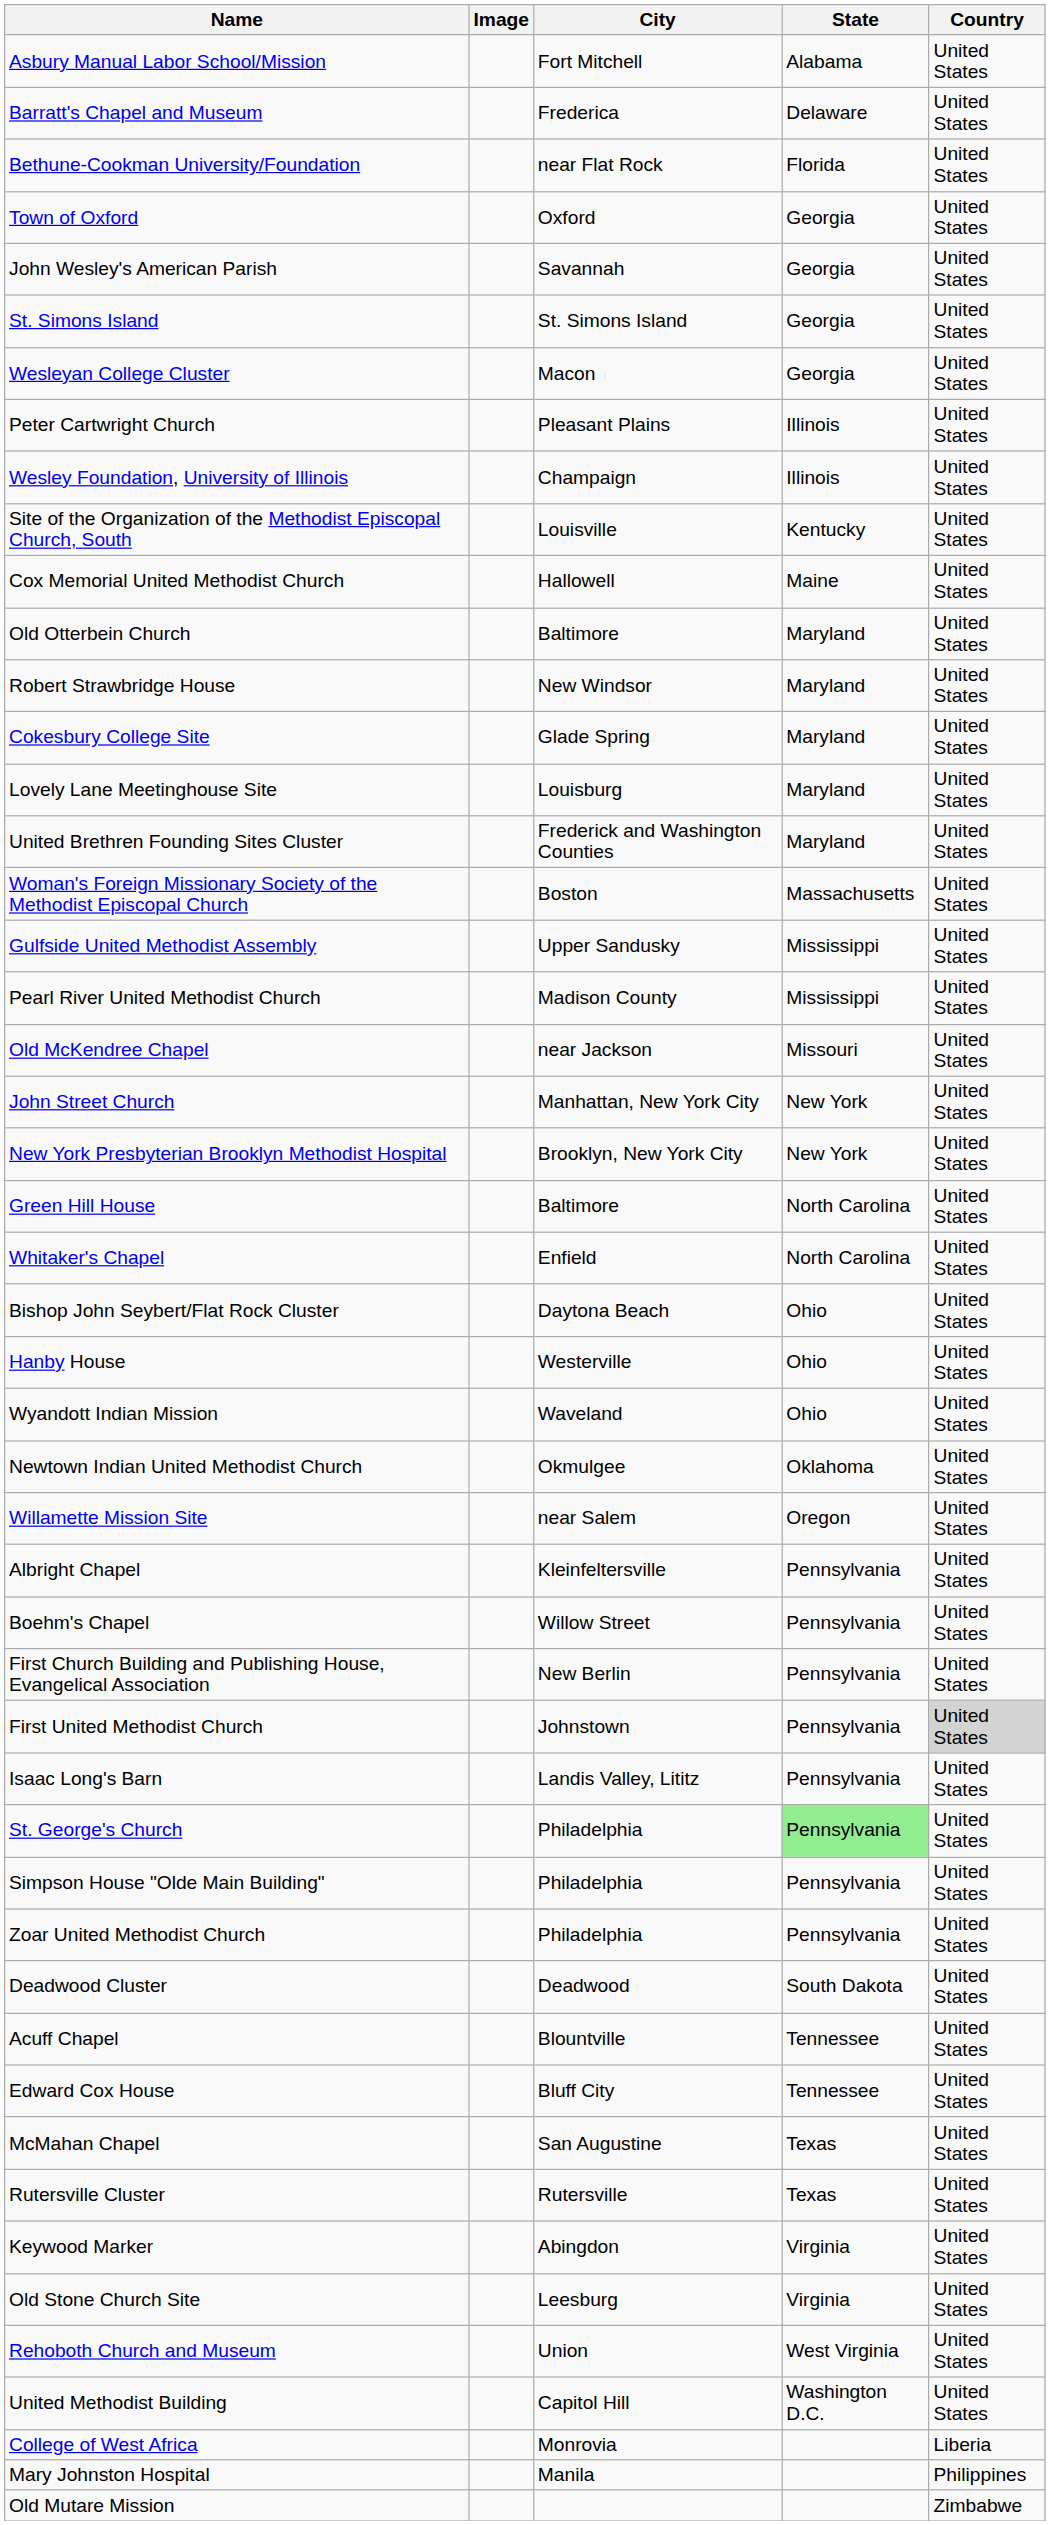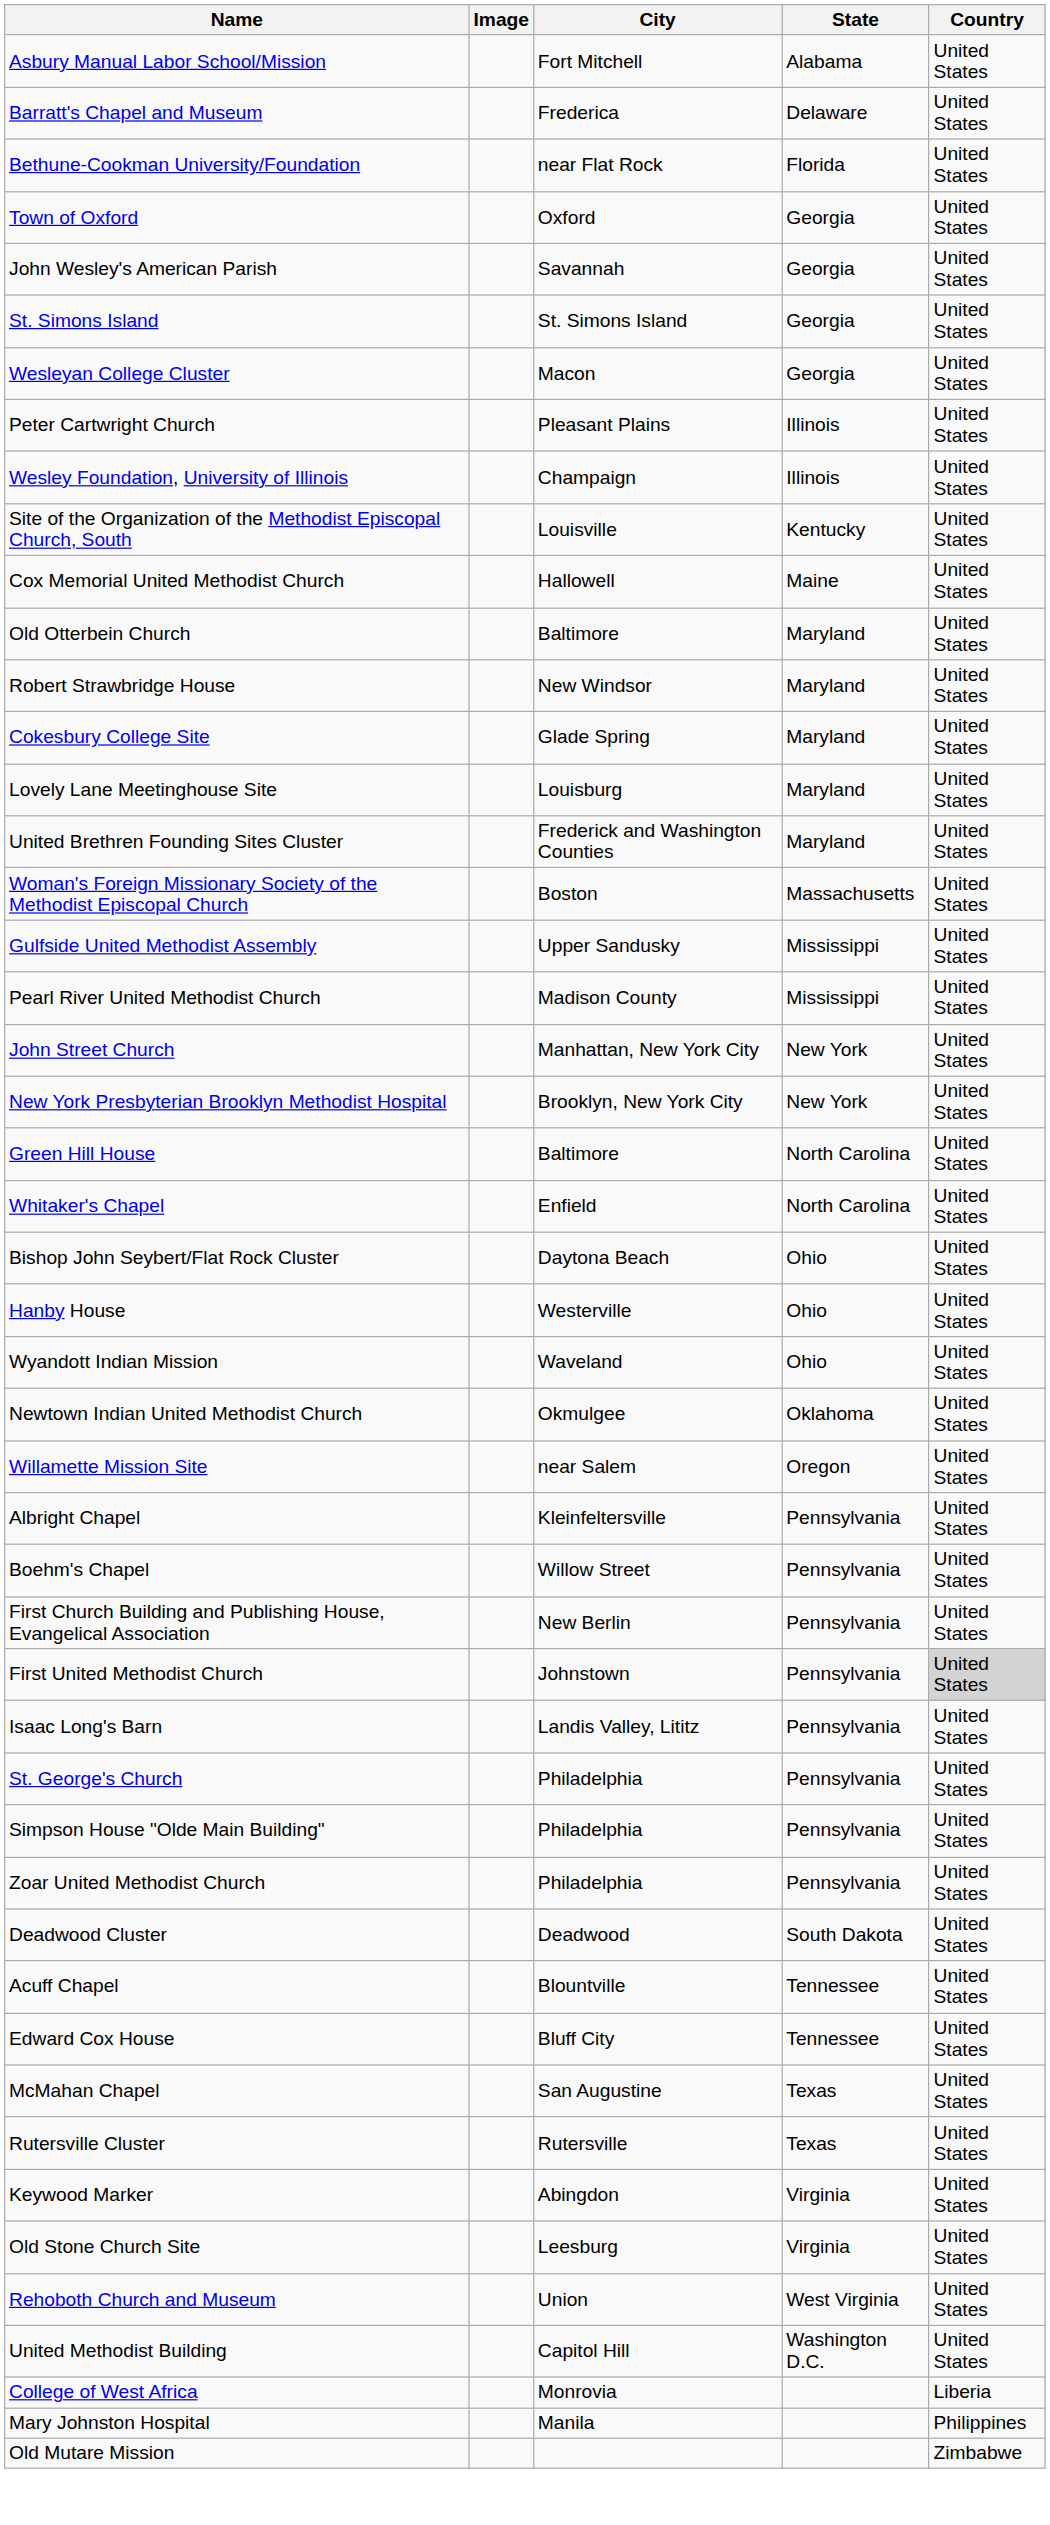 <table class="wikitable">
 <tr>
 <th>Name</th>
 <th>Image</th>
 <th>City</th>
 <th>State</th>
 <th>Country</th>
 </tr>
 <tr>
 <td><a href='#'>Asbury Manual Labor School/Mission</a></td>
 <td></td>
 <td>Fort Mitchell</td>
 <td>Alabama</td>
 <td>United States</td>
 </tr>
 <tr>
 <td><a href='#'>Barratt's Chapel and Museum</a></td>
 <td></td>
 <td>Frederica</td>
 <td>Delaware</td>
 <td>United States</td>
 </tr>
 <tr>
 <td><a href='#'>Bethune-Cookman University/Foundation</a></td>
 <td></td>
 <td>near Flat Rock</td>
 <td>Florida</td>
 <td>United States</td>
 </tr>
 <tr>
 <td><a href='#'>Town of Oxford</a></td>
 <td></td>
 <td>Oxford</td>
 <td>Georgia</td>
 <td>United States</td>
 </tr>
 <tr>
 <td>John Wesley's American Parish</td>
 <td></td>
 <td>Savannah</td>
 <td>Georgia</td>
 <td>United States</td>
 </tr>
 <tr>
 <td><a href='#'>St. Simons Island</a></td>
 <td></td>
 <td>St. Simons Island</td>
 <td>Georgia</td>
 <td>United States</td>
 </tr>
 <tr>
 <td><a href='#'>Wesleyan College Cluster</a></td>
 <td></td>
 <td>Macon</td>
 <td>Georgia</td>
 <td>United States</td>
 </tr>
 <tr>
 <td>Peter Cartwright Church</td>
 <td></td>
 <td>Pleasant Plains</td>
 <td>Illinois</td>
 <td>United States</td>
 </tr>
 <tr>
 <td><a href='#'>Wesley Foundation</a>, <a href='#'>University of Illinois</a></td>
 <td></td>
 <td>Champaign</td>
 <td>Illinois</td>
 <td>United States</td>
 </tr>
 <tr>
 <td>Site of the Organization of the <a href='#'>Methodist Episcopal Church, South</a></td>
 <td></td>
 <td>Louisville</td>
 <td>Kentucky</td>
 <td>United States</td>
 </tr>
 <tr>
 <td>Cox Memorial United Methodist Church</td>
 <td></td>
 <td>Hallowell</td>
 <td>Maine</td>
 <td>United States</td>
 </tr>
 <tr>
 <td>Old Otterbein Church</td>
 <td></td>
 <td>Baltimore</td>
 <td>Maryland</td>
 <td>United States</td>
 </tr>
 <tr>
 <td>Robert Strawbridge House</td>
 <td></td>
 <td>New Windsor</td>
 <td>Maryland</td>
 <td>United States</td>
 </tr>
 <tr>
 <td><a href='#'>Cokesbury College Site</a></td>
 <td></td>
 <td>Glade Spring</td>
 <td>Maryland</td>
 <td>United States</td>
 </tr>
 <tr>
 <td>Lovely Lane Meetinghouse Site</td>
 <td></td>
 <td>Louisburg</td>
 <td>Maryland</td>
 <td>United States</td>
 </tr>
 <tr>
 <td>United Brethren Founding Sites Cluster</td>
 <td></td>
 <td>Frederick and Washington Counties</td>
 <td>Maryland</td>
 <td>United States</td>
 </tr>
 <tr>
 <td><a href='#'>Woman's Foreign Missionary Society of the Methodist Episcopal Church</a></td>
 <td></td>
 <td>Boston</td>
 <td>Massachusetts</td>
 <td>United States</td>
 </tr>
 <tr>
 <td><a href='#'>Gulfside United Methodist Assembly</a></td>
 <td></td>
 <td>Upper Sandusky</td>
 <td>Mississippi</td>
 <td>United States</td>
 </tr>
 <tr>
 <td>Pearl River United Methodist Church</td>
 <td></td>
 <td>Madison County</td>
 <td>Mississippi</td>
 <td>United States</td>
 </tr>
 <tr>
-<td><a href='#'>Old McKendree Chapel</a></td>
-<td></td>
-<td>near Jackson</td>
-<td>Missouri</td>
-<td>United States</td>
-</tr>
-<tr>
 <td><a href='#'>John Street Church</a></td>
 <td></td>
 <td>Manhattan, New York City</td>
 <td>New York</td>
 <td>United States</td>
 </tr>
 <tr>
 <td><a href='#'>New York Presbyterian Brooklyn Methodist Hospital</a></td>
 <td></td>
 <td>Brooklyn, New York City</td>
 <td>New York</td>
 <td>United States</td>
 </tr>
 <tr>
 <td><a href='#'>Green Hill House</a></td>
 <td></td>
 <td>Baltimore</td>
 <td>North Carolina</td>
 <td>United States</td>
 </tr>
 <tr>
 <td><a href='#'>Whitaker's Chapel</a></td>
 <td></td>
 <td>Enfield</td>
 <td>North Carolina</td>
 <td>United States</td>
 </tr>
 <tr>
 <td>Bishop John Seybert/Flat Rock Cluster</td>
 <td></td>
 <td>Daytona Beach</td>
 <td>Ohio</td>
 <td>United States</td>
 </tr>
 <tr>
 <td><a href='#'>Hanby</a> House</td>
 <td></td>
 <td>Westerville</td>
 <td>Ohio</td>
 <td>United States</td>
 </tr>
 <tr>
 <td>Wyandott Indian Mission</td>
 <td></td>
 <td>Waveland</td>
 <td>Ohio</td>
 <td>United States</td>
 </tr>
 <tr>
 <td>Newtown Indian United Methodist Church</td>
 <td></td>
 <td>Okmulgee</td>
 <td>Oklahoma</td>
 <td>United States</td>
 </tr>
 <tr>
 <td><a href='#'>Willamette Mission Site</a></td>
 <td></td>
 <td>near Salem</td>
 <td>Oregon</td>
 <td>United States</td>
 </tr>
 <tr>
 <td>Albright Chapel</td>
 <td></td>
 <td>Kleinfeltersville</td>
 <td>Pennsylvania</td>
 <td>United States</td>
 </tr>
 <tr>
 <td>Boehm's Chapel</td>
 <td></td>
 <td>Willow Street</td>
 <td>Pennsylvania</td>
 <td>United States</td>
 </tr>
 <tr>
 <td>First Church Building and Publishing House, Evangelical Association</td>
 <td></td>
 <td>New Berlin</td>
 <td>Pennsylvania</td>
 <td>United States</td>
 </tr>
 <tr>
 <td>First United Methodist Church</td>
 <td></td>
 <td>Johnstown</td>
 <td>Pennsylvania</td>
 <td style="background: lightgrey;">United States</td>
 </tr>
 <tr>
 <td>Isaac Long's Barn</td>
 <td></td>
 <td>Landis Valley, Lititz</td>
 <td>Pennsylvania</td>
 <td>United States</td>
 </tr>
 <tr>
 <td><a href='#'>St. George's Church</a></td>
 <td></td>
 <td>Philadelphia</td>
-<td style="background: lightgreen;">Pennsylvania</td>
+<td>Pennsylvania</td>
 <td>United States</td>
 </tr>
 <tr>
 <td>Simpson House "Olde Main Building"</td>
 <td></td>
 <td>Philadelphia</td>
 <td>Pennsylvania</td>
 <td>United States</td>
 </tr>
 <tr>
 <td>Zoar United Methodist Church</td>
 <td></td>
 <td>Philadelphia</td>
 <td>Pennsylvania</td>
 <td>United States</td>
 </tr>
 <tr>
 <td>Deadwood Cluster</td>
 <td></td>
 <td>Deadwood</td>
 <td>South Dakota</td>
 <td>United States</td>
 </tr>
 <tr>
 <td>Acuff Chapel</td>
 <td></td>
 <td>Blountville</td>
 <td>Tennessee</td>
 <td>United States</td>
 </tr>
 <tr>
 <td>Edward Cox House</td>
 <td></td>
 <td>Bluff City</td>
 <td>Tennessee</td>
 <td>United States</td>
 </tr>
 <tr>
 <td>McMahan Chapel</td>
 <td></td>
 <td>San Augustine</td>
 <td>Texas</td>
 <td>United States</td>
 </tr>
 <tr>
 <td>Rutersville Cluster</td>
 <td></td>
 <td>Rutersville</td>
 <td>Texas</td>
 <td>United States</td>
 </tr>
 <tr>
 <td>Keywood Marker</td>
 <td></td>
 <td>Abingdon</td>
 <td>Virginia</td>
 <td>United States</td>
 </tr>
 <tr>
 <td>Old Stone Church Site</td>
 <td></td>
 <td>Leesburg</td>
 <td>Virginia</td>
 <td>United States</td>
 </tr>
 <tr>
 <td><a href='#'>Rehoboth Church and Museum</a></td>
 <td></td>
 <td>Union</td>
 <td>West Virginia</td>
 <td>United States</td>
 </tr>
 <tr>
 <td>United Methodist Building</td>
 <td></td>
 <td>Capitol Hill</td>
 <td>Washington D.C.</td>
 <td>United States</td>
 </tr>
 <tr>
 <td><a href='#'>College of West Africa</a></td>
 <td></td>
 <td>Monrovia</td>
 <td></td>
 <td>Liberia</td>
 </tr>
 <tr>
 <td>Mary Johnston Hospital</td>
 <td></td>
 <td>Manila</td>
 <td></td>
 <td>Philippines</td>
 </tr>
 <tr>
 <td>Old Mutare Mission</td>
 <td></td>
 <td></td>
 <td></td>
 <td>Zimbabwe</td>
 </tr>
 </table>
